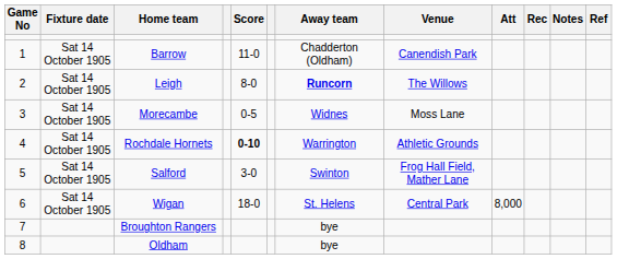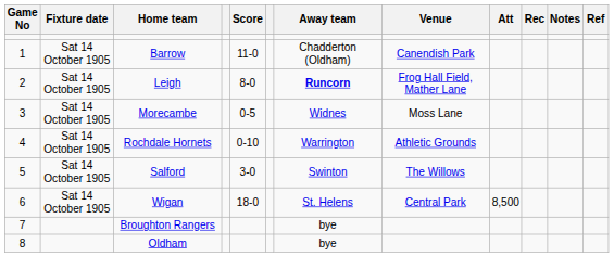 <table class="wikitable" style="text-align:center;">
 <tr>
 <th width=20 abbr="No">Game No</th>
 <th width=100 abbr="Date">Fixture date</th>
 <th width=150 abbr="Home team">Home team</th>
 <th width=5 abbr="space"></th>
 <th width=20 abbr="Score">Score</th>
 <th width=5 abbr="space"></th>
 <th width=150 abbr="Away team">Away team</th>
 <th width=150 abbr="Venue">Venue</th>
 <th width=30 abbr="Att">Att</th>
 <th width=30 abbr="Rec">Rec</th>
 <th width=30 abbr="Notes">Notes</th>
 <th width=30 abbr="Ref">Ref</th>
 </tr>
 <tr>
 <td></td>
 <td></td>
 <td></td>
 <td></td>
 <td></td>
 <td></td>
 <td></td>
 <td></td>
 <td></td>
 <td></td>
 <td></td>
 </tr>
 <tr>
 <td>1</td>
 <td>Sat 14 October 1905</td>
 <td><a href='#'>Barrow</a></td>
 <td></td>
 <td>11-0</td>
 <td></td>
 <td>Chadderton (Oldham)</td>
 <td><a href='#'>Canendish Park</a></td>
 <td></td>
 <td></td>
 <td></td>
 <td></td>
 </tr>
 <tr>
 <td>2</td>
 <td>Sat 14 October 1905</td>
 <td><a href='#'>Leigh</a></td>
 <td></td>
 <td>8-0</td>
 <td></td>
 <td><strong><a href='#'>Runcorn</a></strong></td>
-<td><a href='#'>The Willows</a></td>
+<td><a href='#'>Frog Hall Field, Mather Lane</a></td>
 <td></td>
 <td></td>
 <td></td>
 <td></td>
 </tr>
 <tr>
 <td>3</td>
 <td>Sat 14 October 1905</td>
 <td><a href='#'>Morecambe</a></td>
 <td></td>
 <td>0-5</td>
 <td></td>
 <td><a href='#'>Widnes</a></td>
 <td>Moss Lane</td>
 <td></td>
 <td></td>
 <td></td>
 <td></td>
 </tr>
 <tr>
 <td>4</td>
 <td>Sat 14 October 1905</td>
 <td><a href='#'>Rochdale Hornets</a></td>
 <td></td>
-<td><strong>0-10</strong></td>
+<td>0-10</td>
 <td></td>
 <td><a href='#'>Warrington</a></td>
 <td><a href='#'>Athletic Grounds</a></td>
 <td></td>
 <td></td>
 <td></td>
 <td></td>
 </tr>
 <tr>
 <td>5</td>
 <td>Sat 14 October 1905</td>
 <td><a href='#'>Salford</a></td>
 <td></td>
 <td>3-0</td>
 <td></td>
 <td><a href='#'>Swinton</a></td>
-<td><a href='#'>Frog Hall Field, Mather Lane</a></td>
+<td><a href='#'>The Willows</a></td>
 <td></td>
 <td></td>
 <td></td>
 <td></td>
 </tr>
 <tr>
 <td>6</td>
 <td>Sat 14 October 1905</td>
 <td><a href='#'>Wigan</a></td>
 <td></td>
 <td>18-0</td>
 <td></td>
 <td><a href='#'>St. Helens</a></td>
 <td><a href='#'>Central Park</a></td>
-<td>8,000</td>
+<td>8,500</td>
 <td></td>
 <td></td>
 <td></td>
 </tr>
 <tr>
 <td>7</td>
 <td></td>
 <td><a href='#'>Broughton Rangers</a></td>
 <td></td>
 <td></td>
 <td></td>
 <td>bye</td>
 <td></td>
 <td></td>
 <td></td>
 <td></td>
 <td></td>
 </tr>
 <tr>
 <td>8</td>
 <td></td>
 <td><a href='#'>Oldham</a></td>
 <td></td>
 <td></td>
 <td></td>
 <td>bye</td>
 <td></td>
 <td></td>
 <td></td>
 <td></td>
 <td></td>
 </tr>
 </table>
